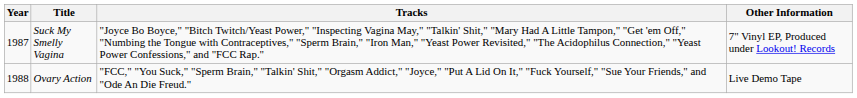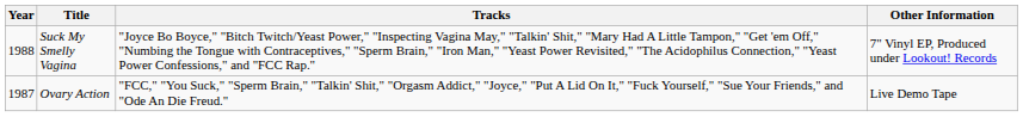 <table class="wikitable">
 <tr>
 <th>Year</th>
 <th>Title</th>
 <th>Tracks</th>
 <th>Other Information</th>
 </tr>
 <tr>
-<td>1987</td>
+<td>1988</td>
 <td><em>Suck My Smelly Vagina</em></td>
 <td>"Joyce Bo Boyce," "Bitch Twitch/Yeast Power," "Inspecting Vagina May," "Talkin' Shit," "Mary Had A Little Tampon," "Get 'em Off," "Numbing the Tongue with Contraceptives," "Sperm Brain," "Iron Man," "Yeast Power Revisited," "The Acidophilus Connection," "Yeast Power Confessions," and "FCC Rap."</td>
 <td>7" Vinyl EP, Produced under <a href='#'>Lookout! Records</a></td>
 </tr>
 <tr>
-<td>1988</td>
+<td>1987</td>
 <td><em>Ovary Action</em></td>
 <td>"FCC," "You Suck," "Sperm Brain," "Talkin' Shit," "Orgasm Addict," "Joyce," "Put A Lid On It," "Fuck Yourself," "Sue Your Friends," and "Ode An Die Freud."</td>
 <td>Live Demo Tape</td>
 </tr>
 </table>
